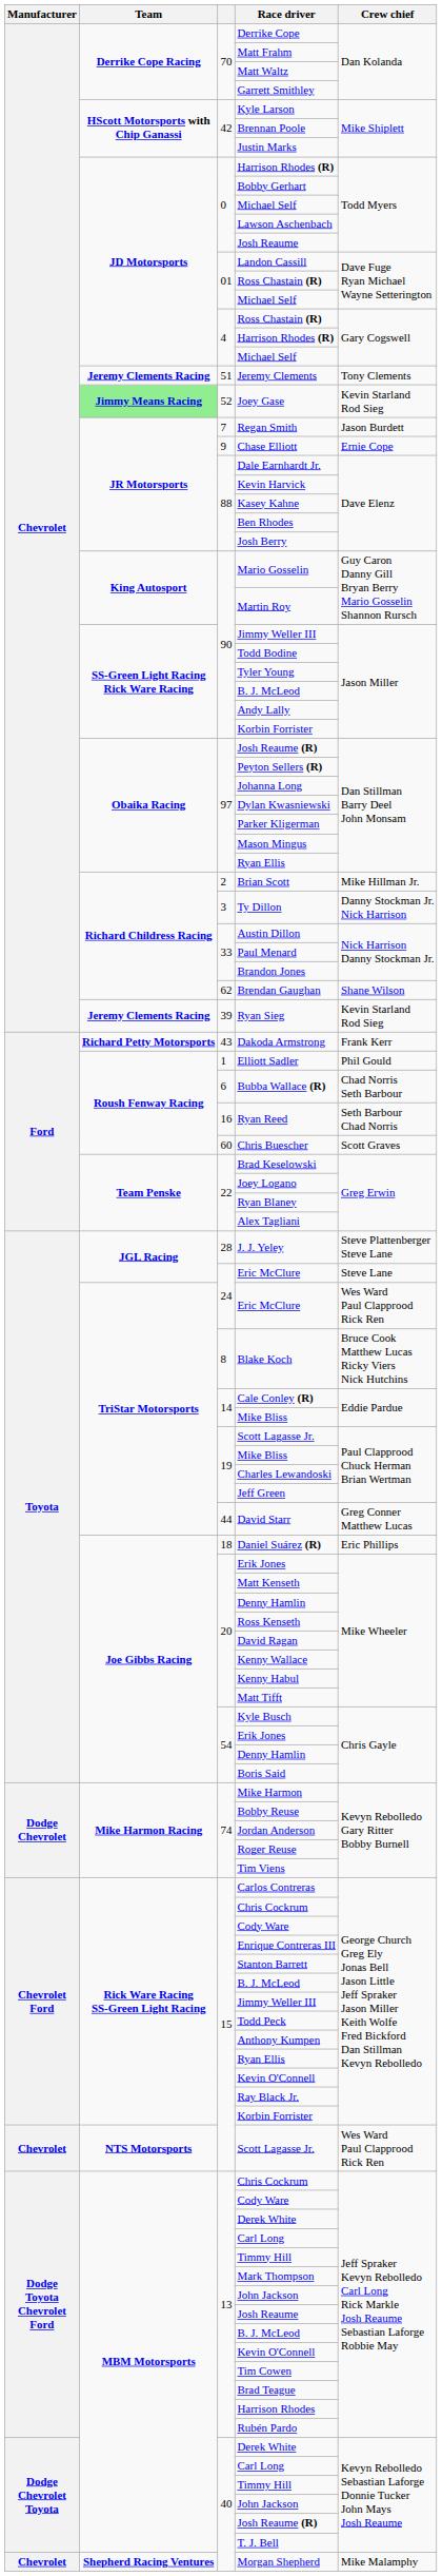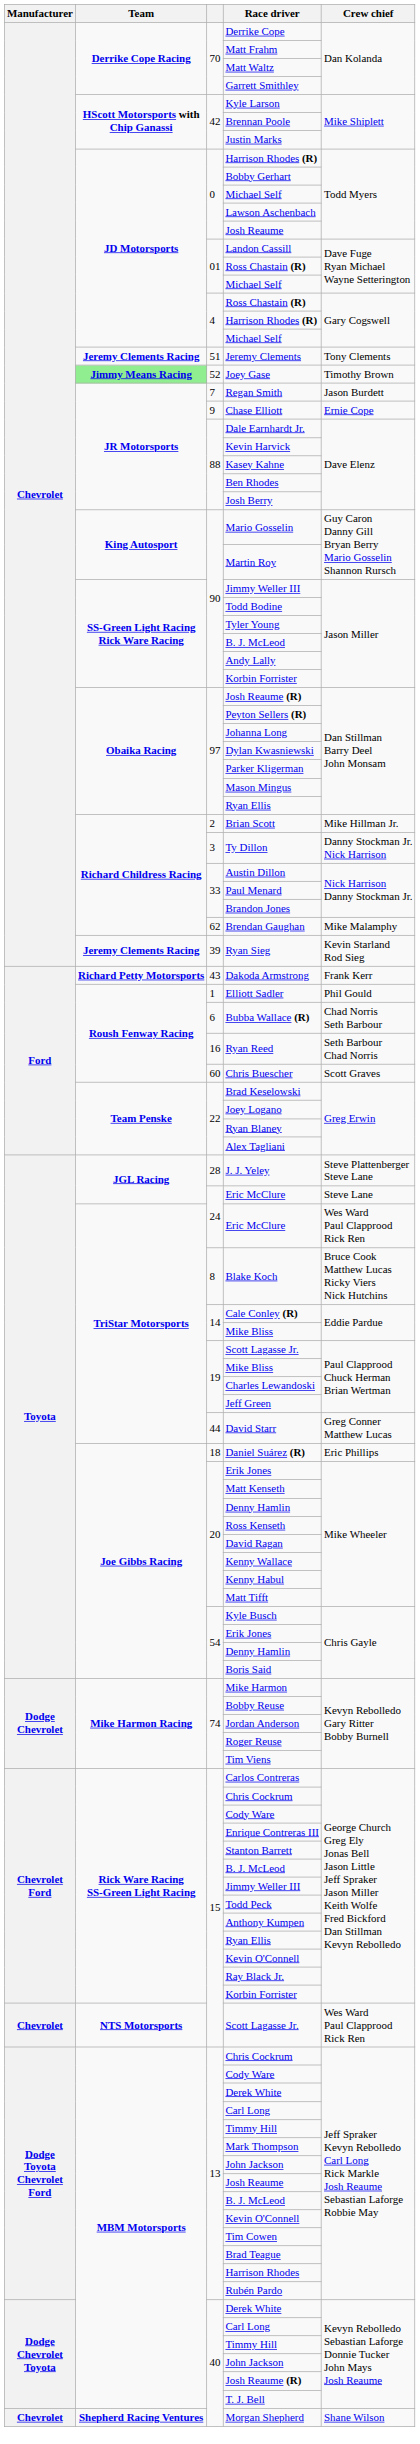 <table class="wikitable" style="font-size: 95%;">
 <tr>
 <th>Manufacturer</th>
 <th>Team</th>
 <th></th>
 <th>Race driver</th>
 <th>Crew chief</th>
 </tr>
 <tr>
 <th rowspan=49><a href='#'>Chevrolet</a></th>
 <td rowspan=4 style="text-align:center;"><strong><a href='#'>Derrike Cope Racing</a></strong></td>
 <td rowspan=4>70</td>
 <td><a href='#'>Derrike Cope</a> <small> </small></td>
 <td rowspan=4>Dan Kolanda</td>
 </tr>
 <tr>
 <td><a href='#'>Matt Frahm</a> <small></small></td>
 </tr>
 <tr>
 <td><a href='#'>Matt Waltz</a> <small></small></td>
 </tr>
 <tr>
 <td><a href='#'>Garrett Smithley</a> <small></small></td>
 </tr>
 <tr>
 <td rowspan=3 style="text-align:center;"><strong><a href='#'>HScott Motorsports</a> with <br> <a href='#'>Chip Ganassi</a></strong></td>
 <td rowspan=3>42</td>
 <td><a href='#'>Kyle Larson</a> <small></small></td>
 <td rowspan=3><a href='#'>Mike Shiplett</a></td>
 </tr>
 <tr>
 <td><a href='#'>Brennan Poole</a> <small></small></td>
 </tr>
 <tr>
 <td><a href='#'>Justin Marks</a> <small></small></td>
 </tr>
 <tr>
 <td rowspan=11 style="text-align:center;"><strong><a href='#'>JD Motorsports</a></strong></td>
 <td rowspan=5>0</td>
 <td><a href='#'>Harrison Rhodes</a> <strong>(R)</strong> <small></small></td>
 <td rowspan=5>Todd Myers</td>
 </tr>
 <tr>
 <td><a href='#'>Bobby Gerhart</a> <small></small></td>
 </tr>
 <tr>
 <td><a href='#'>Michael Self</a> <small></small></td>
 </tr>
 <tr>
 <td><a href='#'>Lawson Aschenbach</a> <small></small></td>
 </tr>
 <tr>
 <td><a href='#'>Josh Reaume</a> <small></small></td>
 </tr>
 <tr>
 <td rowspan=3>01</td>
 <td><a href='#'>Landon Cassill</a> <small></small></td>
 <td rowspan=3>Dave Fuge <small></small><br>Ryan Michael <small></small><br>Wayne Setterington <small></small></td>
 </tr>
 <tr>
 <td><a href='#'>Ross Chastain</a> <strong>(R)</strong> <small></small></td>
 </tr>
 <tr>
 <td><a href='#'>Michael Self</a> <small></small></td>
 </tr>
 <tr>
 <td rowspan=3>4</td>
 <td><a href='#'>Ross Chastain</a> <strong>(R)</strong> <small></small></td>
 <td rowspan=3>Gary Cogswell</td>
 </tr>
 <tr>
 <td><a href='#'>Harrison Rhodes</a> <strong>(R)</strong> <small></small></td>
 </tr>
 <tr>
 <td><a href='#'>Michael Self</a> <small></small></td>
 </tr>
 <tr>
 <td style="text-align:center;"><strong><a href='#'>Jeremy Clements Racing</a></strong></td>
 <td>51</td>
 <td><a href='#'>Jeremy Clements</a></td>
 <td>Tony Clements</td>
 </tr>
 <tr>
 <td style="background: lightgreen; text-align:center;"><strong><a href='#'>Jimmy Means Racing</a></strong></td>
 <td>52</td>
 <td><a href='#'>Joey Gase</a></td>
-<td>Kevin Starland <small></small><br>Rod Sieg <small></small></td>
+<td>Timothy Brown</td>
 </tr>
 <tr>
 <td rowspan=7 style="text-align:center;"><strong><a href='#'>JR Motorsports</a></strong></td>
 <td>7</td>
 <td><a href='#'>Regan Smith</a></td>
 <td>Jason Burdett</td>
 </tr>
 <tr>
 <td>9</td>
 <td><a href='#'>Chase Elliott</a></td>
 <td><a href='#'>Ernie Cope</a></td>
 </tr>
 <tr>
 <td rowspan=5>88</td>
 <td><a href='#'>Dale Earnhardt Jr.</a> <small></small></td>
 <td rowspan=5>Dave Elenz</td>
 </tr>
 <tr>
 <td><a href='#'>Kevin Harvick</a> <small></small></td>
 </tr>
 <tr>
 <td><a href='#'>Kasey Kahne</a> <small></small></td>
 </tr>
 <tr>
 <td><a href='#'>Ben Rhodes</a> <small></small></td>
 </tr>
 <tr>
 <td><a href='#'>Josh Berry</a> <small></small></td>
 </tr>
 <tr>
 <td rowspan=2 style="text-align:center;"><strong><a href='#'>King Autosport</a></strong></td>
 <td rowspan=8>90</td>
 <td><a href='#'>Mario Gosselin</a> <small></small></td>
 <td rowspan=2>Guy Caron <small></small><br> Danny Gill <small></small><br>Bryan Berry <small></small><br><a href='#'>Mario Gosselin</a> <small></small><br>Shannon Rursch <small></small></td>
 </tr>
 <tr>
 <td><a href='#'>Martin Roy</a> <small></small></td>
 </tr>
 <tr>
 <td rowspan=6 style="text-align:center;"><strong><a href='#'>SS-Green Light Racing</a></strong> <small></small> <br> <strong><a href='#'>Rick Ware Racing</a></strong> <small></small></td>
 <td><a href='#'>Jimmy Weller III</a> <small></small></td>
 <td rowspan=6>Jason Miller</td>
 </tr>
 <tr>
 <td><a href='#'>Todd Bodine</a> <small></small></td>
 </tr>
 <tr>
 <td><a href='#'>Tyler Young</a> <small></small></td>
 </tr>
 <tr>
 <td><a href='#'>B. J. McLeod</a> <small></small></td>
 </tr>
 <tr>
 <td><a href='#'>Andy Lally</a> <small></small></td>
 </tr>
 <tr>
 <td><a href='#'>Korbin Forrister</a> <small></small></td>
 </tr>
 <tr>
 <td rowspan=7 style="text-align:center;"><strong><a href='#'>Obaika Racing</a></strong></td>
 <td rowspan=7>97</td>
 <td><a href='#'>Josh Reaume</a> <strong>(R)</strong> <small></small></td>
 <td rowspan=7>Dan Stillman <small></small><br>Barry Deel <small></small><br>John Monsam <small></small></td>
 </tr>
 <tr>
 <td><a href='#'>Peyton Sellers</a> <strong>(R)</strong> <small></small></td>
 </tr>
 <tr>
 <td><a href='#'>Johanna Long</a> <small></small></td>
 </tr>
 <tr>
 <td><a href='#'>Dylan Kwasniewski</a> <small></small></td>
 </tr>
 <tr>
 <td><a href='#'>Parker Kligerman</a> <small></small></td>
 </tr>
 <tr>
 <td><a href='#'>Mason Mingus</a> <small> </small></td>
 </tr>
 <tr>
 <td><a href='#'>Ryan Ellis</a> <small></small></td>
 </tr>
 <tr>
 <td rowspan=6 style="text-align:center;"><strong><a href='#'>Richard Childress Racing</a></strong></td>
 <td>2</td>
 <td><a href='#'>Brian Scott</a></td>
 <td>Mike Hillman Jr.</td>
 </tr>
 <tr>
 <td>3</td>
 <td><a href='#'>Ty Dillon</a></td>
 <td>Danny Stockman Jr. <small></small> <br> <a href='#'>Nick Harrison</a> <small></small></td>
 </tr>
 <tr>
 <td rowspan=3>33</td>
 <td><a href='#'>Austin Dillon</a> <small></small></td>
 <td rowspan=3><a href='#'>Nick Harrison</a> <small></small> <br> Danny Stockman Jr. <small></small></td>
 </tr>
 <tr>
 <td><a href='#'>Paul Menard</a> <small></small></td>
 </tr>
 <tr>
 <td><a href='#'>Brandon Jones</a> <small></small></td>
 </tr>
 <tr>
 <td>62</td>
 <td><a href='#'>Brendan Gaughan</a></td>
-<td><a href='#'>Shane Wilson</a></td>
+<td>Mike Malamphy</td>
 </tr>
 <tr>
 <td style="text-align:center;"><strong><a href='#'>Jeremy Clements Racing</a></strong></td>
 <td>39</td>
 <td><a href='#'>Ryan Sieg</a></td>
 <td>Kevin Starland <small></small><br>Rod Sieg <small></small></td>
 </tr>
 <tr>
 <th rowspan=9><a href='#'>Ford</a></th>
 <td style="text-align:center;"><strong><a href='#'>Richard Petty Motorsports</a></strong></td>
 <td>43</td>
 <td><a href='#'>Dakoda Armstrong</a></td>
 <td>Frank Kerr</td>
 </tr>
 <tr>
 <td rowspan=4 style="text-align:center;"><strong><a href='#'>Roush Fenway Racing</a></strong></td>
 <td>1</td>
 <td><a href='#'>Elliott Sadler</a></td>
 <td>Phil Gould</td>
 </tr>
 <tr>
 <td>6</td>
 <td><a href='#'>Bubba Wallace</a> <strong>(R)</strong></td>
 <td>Chad Norris <small></small><br>Seth Barbour <small></small></td>
 </tr>
 <tr>
 <td>16</td>
 <td><a href='#'>Ryan Reed</a></td>
 <td>Seth Barbour <small></small><br>Chad Norris <small></small></td>
 </tr>
 <tr>
 <td>60</td>
 <td><a href='#'>Chris Buescher</a></td>
 <td>Scott Graves</td>
 </tr>
 <tr>
 <td rowspan=4 style="text-align:center;"><strong><a href='#'>Team Penske</a></strong></td>
 <td rowspan=4>22</td>
 <td><a href='#'>Brad Keselowski</a> <small></small></td>
 <td rowspan=4><a href='#'>Greg Erwin</a></td>
 </tr>
 <tr>
 <td><a href='#'>Joey Logano</a> <small></small></td>
 </tr>
 <tr>
 <td><a href='#'>Ryan Blaney</a> <small></small></td>
 </tr>
 <tr>
 <td><a href='#'>Alex Tagliani</a> <small></small></td>
 </tr>
 <tr>
 <th rowspan=24><a href='#'>Toyota</a></th>
 <td rowspan=2 style="text-align:center;"><strong><a href='#'>JGL Racing</a></strong></td>
 <td>28</td>
 <td><a href='#'>J. J. Yeley</a></td>
 <td>Steve Plattenberger <small></small> <br>Steve Lane <small></small></td>
 </tr>
 <tr>
 <td rowspan=2>24</td>
 <td><a href='#'>Eric McClure</a> <small></small></td>
 <td>Steve Lane <small></small></td>
 </tr>
 <tr>
 <td style="text-align:center;" rowspan=9><strong><a href='#'>TriStar Motorsports</a></strong></td>
 <td><a href='#'>Eric McClure</a> <small></small></td>
 <td>Wes Ward <small></small><br>Paul Clapprood <small></small><br>Rick Ren <small></small></td>
 </tr>
 <tr>
 <td>8</td>
 <td><a href='#'>Blake Koch</a></td>
 <td>Bruce Cook <small></small> <br>Matthew Lucas <small></small> <br>Ricky Viers <small></small> <br>Nick Hutchins <small></small></td>
 </tr>
 <tr>
 <td rowspan=2>14</td>
 <td><a href='#'>Cale Conley</a> <strong>(R)</strong> <small></small></td>
 <td rowspan=2>Eddie Pardue</td>
 </tr>
 <tr>
 <td><a href='#'>Mike Bliss</a> <small></small></td>
 </tr>
 <tr>
 <td rowspan=4>19</td>
 <td><a href='#'>Scott Lagasse Jr.</a> <small></small></td>
 <td rowspan=4>Paul Clapprood <small></small><br>Chuck Herman <small></small><br>Brian Wertman <small></small></td>
 </tr>
 <tr>
 <td><a href='#'>Mike Bliss</a> <small></small></td>
 </tr>
 <tr>
 <td><a href='#'>Charles Lewandoski</a> <small></small></td>
 </tr>
 <tr>
 <td><a href='#'>Jeff Green</a> <small></small></td>
 </tr>
 <tr>
 <td>44</td>
 <td><a href='#'>David Starr</a></td>
 <td>Greg Conner <small></small> <br> Matthew Lucas <small></small></td>
 </tr>
 <tr>
 <td rowspan=13 style="text-align:center;"><strong><a href='#'>Joe Gibbs Racing</a></strong></td>
 <td>18</td>
 <td><a href='#'>Daniel Suárez</a> <strong>(R)</strong></td>
 <td>Eric Phillips</td>
 </tr>
 <tr>
 <td rowspan=8>20</td>
 <td><a href='#'>Erik Jones</a> <small></small></td>
 <td rowspan=8>Mike Wheeler</td>
 </tr>
 <tr>
 <td><a href='#'>Matt Kenseth</a> <small></small></td>
 </tr>
 <tr>
 <td><a href='#'>Denny Hamlin</a> <small></small></td>
 </tr>
 <tr>
 <td><a href='#'>Ross Kenseth</a> <small></small></td>
 </tr>
 <tr>
 <td><a href='#'>David Ragan</a> <small></small></td>
 </tr>
 <tr>
 <td><a href='#'>Kenny Wallace</a> <small></small></td>
 </tr>
 <tr>
 <td><a href='#'>Kenny Habul</a> <small></small></td>
 </tr>
 <tr>
 <td><a href='#'>Matt Tifft</a> <small></small></td>
 </tr>
 <tr>
 <td rowspan=4>54</td>
 <td><a href='#'>Kyle Busch</a> <small></small></td>
 <td rowspan=4>Chris Gayle</td>
 </tr>
 <tr>
 <td><a href='#'>Erik Jones</a> <small></small></td>
 </tr>
 <tr>
 <td><a href='#'>Denny Hamlin</a> <small></small></td>
 </tr>
 <tr>
 <td><a href='#'>Boris Said</a> <small></small></td>
 </tr>
 <tr>
 <th rowspan=5><a href='#'>Dodge</a> <small></small> <br><a href='#'>Chevrolet</a> <small></small></th>
 <td rowspan=5 style="text-align:center;"><strong><a href='#'>Mike Harmon Racing</a></strong></td>
 <td rowspan=5>74</td>
 <td><a href='#'>Mike Harmon</a> <small></small></td>
 <td rowspan=5>Kevyn Rebolledo <small></small><br>Gary Ritter <small></small> <br>Bobby Burnell <small></small></td>
 </tr>
 <tr>
 <td><a href='#'>Bobby Reuse</a> <small></small></td>
 </tr>
 <tr>
 <td><a href='#'>Jordan Anderson</a> <small></small></td>
 </tr>
 <tr>
 <td><a href='#'>Roger Reuse</a> <small></small></td>
 </tr>
 <tr>
 <td><a href='#'>Tim Viens</a> <small></small></td>
 </tr>
 <tr>
 <th rowspan=13><a href='#'>Chevrolet</a> <small></small> <br><a href='#'>Ford</a> <small></small></th>
 <td rowspan=13 style="text-align:center;"><strong><a href='#'>Rick Ware Racing</a></strong> <small></small> <br> <strong><a href='#'>SS-Green Light Racing</a></strong> <small></small></td>
 <td rowspan=14>15</td>
 <td><a href='#'>Carlos Contreras</a> <small></small></td>
 <td rowspan=13>George Church <small></small><br>Greg Ely <small></small><br>Jonas Bell <small></small><br>Jason Little <small></small> <br> Jeff Spraker  <small></small> <br> Jason Miller  <small></small> <br> Keith Wolfe <small></small> <br> Fred Bickford  <small></small> <br> Dan Stillman  <small></small> <br> Kevyn Rebolledo <small></small></td>
 </tr>
 <tr>
 <td><a href='#'>Chris Cockrum</a> <small></small></td>
 </tr>
 <tr>
 <td><a href='#'>Cody Ware</a> <small></small></td>
 </tr>
 <tr>
 <td><a href='#'>Enrique Contreras III</a> <small></small></td>
 </tr>
 <tr>
 <td><a href='#'>Stanton Barrett</a> <small></small></td>
 </tr>
 <tr>
 <td><a href='#'>B. J. McLeod</a> <small></small></td>
 </tr>
 <tr>
 <td><a href='#'>Jimmy Weller III</a> <small></small></td>
 </tr>
 <tr>
 <td><a href='#'>Todd Peck</a> <small> </small></td>
 </tr>
 <tr>
 <td><a href='#'>Anthony Kumpen</a> <small></small> </td>
 </tr>
 <tr>
 <td><a href='#'>Ryan Ellis</a> <small></small></td>
 </tr>
 <tr>
 <td><a href='#'>Kevin O'Connell</a> <small></small></td>
 </tr>
 <tr>
 <td><a href='#'>Ray Black Jr.</a> <small></small></td>
 </tr>
 <tr>
 <td><a href='#'>Korbin Forrister</a> <small></small></td>
 </tr>
 <tr>
 <th><a href='#'>Chevrolet</a></th>
 <td style="text-align:center;"><strong><a href='#'>NTS Motorsports</a></strong></td>
 <td><a href='#'>Scott Lagasse Jr.</a> <small></small></td>
 <td>Wes Ward <small></small><br>Paul Clapprood <small></small><br>Rick Ren <small></small></td>
 </tr>
 <tr>
 <th rowspan=14><a href='#'>Dodge</a> <small></small> <br><a href='#'>Toyota</a> <small></small> <br><a href='#'>Chevrolet</a> <small></small> <br> <a href='#'>Ford</a> <small></small></th>
 <td rowspan=20 style="text-align:center;"><strong><a href='#'>MBM Motorsports</a></strong></td>
 <td rowspan=14>13</td>
 <td><a href='#'>Chris Cockrum</a> <small></small></td>
 <td rowspan=14>Jeff Spraker <small></small><br>Kevyn Rebolledo <small></small><br><a href='#'>Carl Long</a> <small></small><br>Rick Markle <small></small> <br><a href='#'>Josh Reaume</a> <small></small><br>Sebastian Laforge <small></small> <br>Robbie May <small></small></td>
 </tr>
 <tr>
 <td><a href='#'>Cody Ware</a> <small></small></td>
 </tr>
 <tr>
 <td><a href='#'>Derek White</a> <small></small></td>
 </tr>
 <tr>
 <td><a href='#'>Carl Long</a> <small></small></td>
 </tr>
 <tr>
 <td><a href='#'>Timmy Hill</a> <small></small></td>
 </tr>
 <tr>
 <td><a href='#'>Mark Thompson</a> <small></small></td>
 </tr>
 <tr>
 <td><a href='#'>John Jackson</a> <small></small></td>
 </tr>
 <tr>
 <td><a href='#'>Josh Reaume</a> <small></small></td>
 </tr>
 <tr>
 <td><a href='#'>B. J. McLeod</a> <small></small></td>
 </tr>
 <tr>
 <td><a href='#'>Kevin O'Connell</a> <small></small></td>
 </tr>
 <tr>
 <td><a href='#'>Tim Cowen</a> <small></small></td>
 </tr>
 <tr>
 <td><a href='#'>Brad Teague</a> <small></small></td>
 </tr>
 <tr>
 <td><a href='#'>Harrison Rhodes</a> <small></small></td>
 </tr>
 <tr>
 <td><a href='#'>Rubén Pardo</a> <small></small></td>
 </tr>
 <tr>
 <th rowspan=6><a href='#'>Dodge</a> <small></small> <br><a href='#'>Chevrolet</a> <small></small> <br><a href='#'>Toyota</a> <small></small></th>
 <td rowspan=7>40</td>
 <td><a href='#'>Derek White</a> <small></small></td>
 <td rowspan=6>Kevyn Rebolledo <small></small><br>Sebastian Laforge <small></small><br>Donnie Tucker <small></small><br>John Mays <small></small> <br> <a href='#'>Josh Reaume</a> <small></small></td>
 </tr>
 <tr>
 <td><a href='#'>Carl Long</a> <small></small></td>
 </tr>
 <tr>
 <td><a href='#'>Timmy Hill</a> <small></small></td>
 </tr>
 <tr>
 <td><a href='#'>John Jackson</a>  <small></small></td>
 </tr>
 <tr>
 <td><a href='#'>Josh Reaume</a> <strong>(R)</strong> <small></small></td>
 </tr>
 <tr>
 <td><a href='#'>T. J. Bell</a> <small></small></td>
 </tr>
 <tr>
 <th rowspan=1><a href='#'>Chevrolet</a></th>
 <td style="text-align:center;"><strong><a href='#'>Shepherd Racing Ventures</a></strong></td>
 <td><a href='#'>Morgan Shepherd</a>  <small></small> </td>
-<td>Mike Malamphy</td>
+<td><a href='#'>Shane Wilson</a></td>
 </tr>
 </table>
